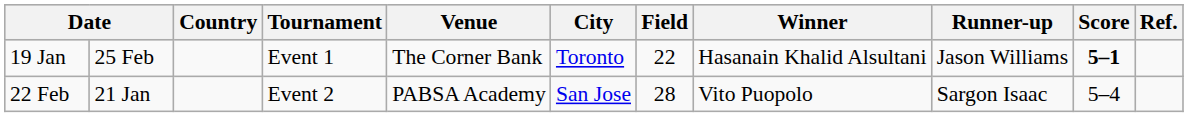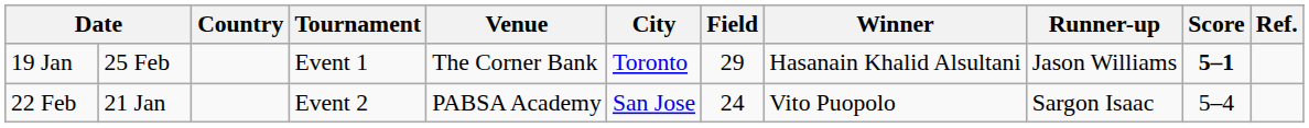 <table class="wikitable" style="font-size: 85%">
 <tr>
 <th colspan="2" style="width:100px; text-align:center;">Date</th>
 <th>Country</th>
 <th>Tournament</th>
 <th>Venue</th>
 <th>City</th>
 <th>Field</th>
 <th>Winner</th>
 <th>Runner-up</th>
 <th>Score</th>
 <th>Ref.</th>
 </tr>
 <tr>
 <td>19 Jan</td>
 <td>25 Feb</td>
 <td></td>
 <td>Event 1</td>
 <td>The Corner Bank</td>
 <td><a href='#'>Toronto</a></td>
-<td align=center>22</td>
+<td align=center>29</td>
 <td> Hasanain Khalid Alsultani</td>
 <td> Jason Williams</td>
 <td align=center><strong>5–1</strong></td>
 <td align=center></td>
 </tr>
 <tr>
 <td>22 Feb</td>
 <td>21 Jan</td>
 <td></td>
 <td>Event 2</td>
 <td>PABSA Academy</td>
 <td><a href='#'>San Jose</a></td>
-<td align=center>28</td>
+<td align=center>24</td>
 <td> Vito Puopolo</td>
 <td> Sargon Isaac</td>
 <td align=center>5–4</td>
 <td align=center></td>
 </tr>
 </table>
